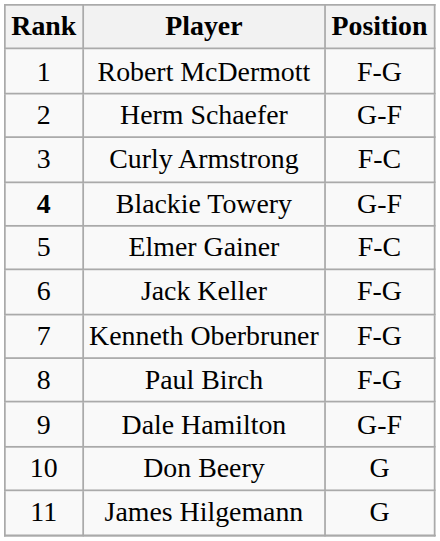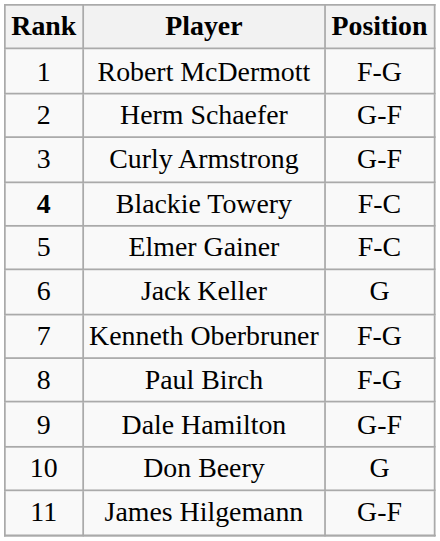 <table class="wikitable" style="text-align: center;">
 <tr>
 <th>Rank</th>
 <th>Player</th>
 <th>Position</th>
 </tr>
 <tr>
 <td>1</td>
 <td>Robert McDermott</td>
 <td>F-G</td>
 </tr>
 <tr>
 <td>2</td>
 <td>Herm Schaefer</td>
 <td>G-F</td>
 </tr>
 <tr>
 <td>3</td>
 <td>Curly Armstrong</td>
-<td>F-C</td>
+<td>G-F</td>
 </tr>
 <tr>
 <td><strong>4</strong></td>
 <td>Blackie Towery</td>
-<td>G-F</td>
+<td>F-C</td>
 </tr>
 <tr>
 <td>5</td>
 <td>Elmer Gainer</td>
 <td>F-C</td>
 </tr>
 <tr>
 <td>6</td>
 <td>Jack Keller</td>
-<td>F-G</td>
+<td>G</td>
 </tr>
 <tr>
 <td>7</td>
 <td>Kenneth Oberbruner</td>
 <td>F-G</td>
 </tr>
 <tr>
 <td>8</td>
 <td>Paul Birch</td>
 <td>F-G</td>
 </tr>
 <tr>
 <td>9</td>
 <td>Dale Hamilton</td>
 <td>G-F</td>
 </tr>
 <tr>
 <td>10</td>
 <td>Don Beery</td>
 <td>G</td>
 </tr>
 <tr>
 <td>11</td>
 <td>James Hilgemann</td>
-<td>G</td>
+<td>G-F</td>
 </tr>
 <tr>
 </tr>
 </table>
